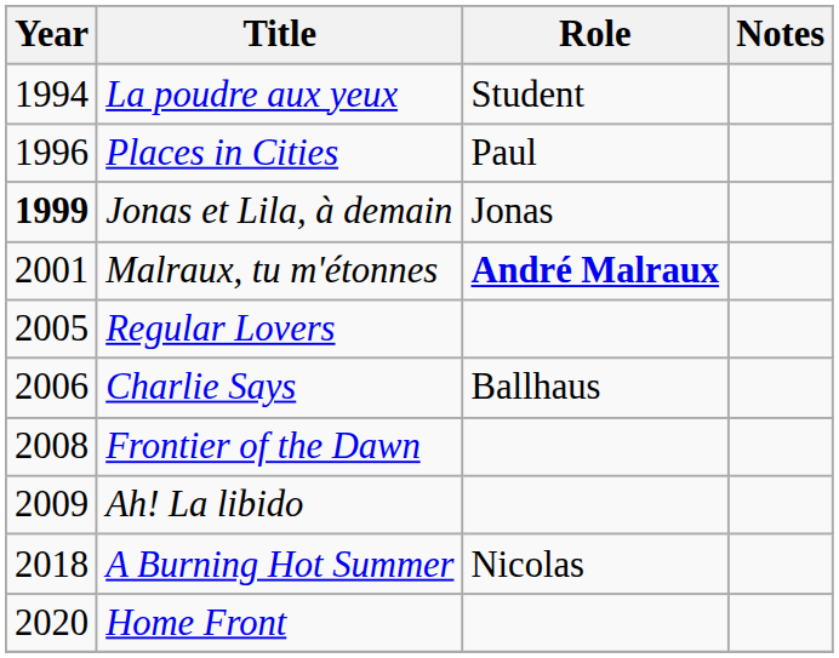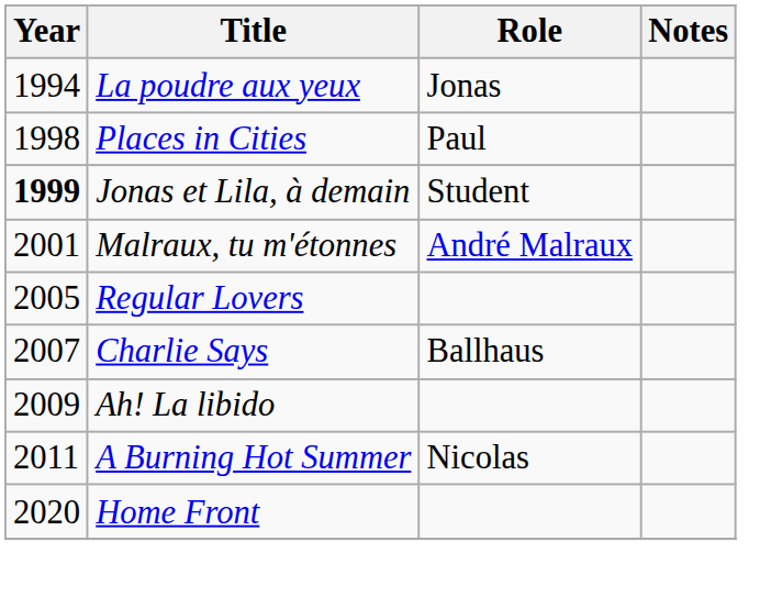 <table class="wikitable sortable">
 <tr>
 <th>Year</th>
 <th>Title</th>
 <th>Role</th>
 <th class="unsortable">Notes</th>
 </tr>
 <tr>
 <td>1994</td>
 <td><em><a href='#'>La poudre aux yeux</a></em></td>
-<td>Student</td>
+<td>Jonas</td>
 <td></td>
 </tr>
 <tr>
-<td>1996</td>
+<td>1998</td>
 <td><em><a href='#'>Places in Cities</a></em></td>
 <td>Paul</td>
 <td></td>
 </tr>
 <tr>
 <td><strong>1999</strong></td>
 <td><em>Jonas et Lila, à demain</em></td>
-<td>Jonas</td>
+<td>Student</td>
 <td></td>
 </tr>
 <tr>
 <td>2001</td>
 <td><em>Malraux, tu m'étonnes</em></td>
-<td><strong><a href='#'>André Malraux</a></strong></td>
+<td><a href='#'>André Malraux</a></td>
 <td></td>
 </tr>
 <tr>
 <td>2005</td>
 <td><em><a href='#'>Regular Lovers</a></em></td>
 <td></td>
 <td></td>
 </tr>
 <tr>
-<td>2006</td>
+<td>2007</td>
 <td><em><a href='#'>Charlie Says</a></em></td>
 <td>Ballhaus</td>
-<td></td>
-</tr>
-<tr>
-<td>2008</td>
-<td><em><a href='#'>Frontier of the Dawn</a></em></td>
-<td></td>
 <td></td>
 </tr>
 <tr>
 <td>2009</td>
 <td><em>Ah! La libido </em></td>
 <td></td>
 <td></td>
 </tr>
 <tr>
-<td>2018</td>
+<td>2011</td>
 <td><em><a href='#'>A Burning Hot Summer</a> </em></td>
 <td>Nicolas</td>
 <td></td>
 </tr>
 <tr>
 <td>2020</td>
 <td><em><a href='#'>Home Front</a></em></td>
 <td></td>
 <td></td>
 </tr>
 <tr>
 </tr>
 </table>
